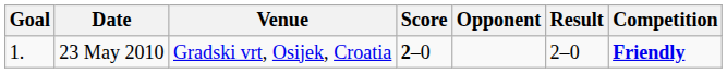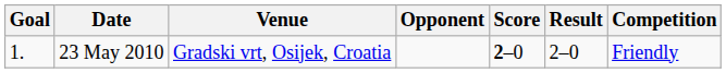 <table class="wikitable sortable" ; font-size:90%;">
 <tr>
 <th>Goal</th>
 <th>Date</th>
 <th>Venue</th>
+<th>Opponent</th>
 <th>Score</th>
-<th>Opponent</th>
 <th>Result</th>
 <th>Competition</th>
 </tr>
 <tr>
 <td>1.</td>
 <td>23 May 2010</td>
 <td><a href='#'>Gradski vrt</a>, <a href='#'>Osijek</a>, <a href='#'>Croatia</a></td>
+<td></td>
 <td><strong>2</strong>–0</td>
-<td></td>
 <td>2–0</td>
-<td><strong><a href='#'>Friendly</a></strong></td>
+<td><a href='#'>Friendly</a></td>
 </tr>
 </table>
